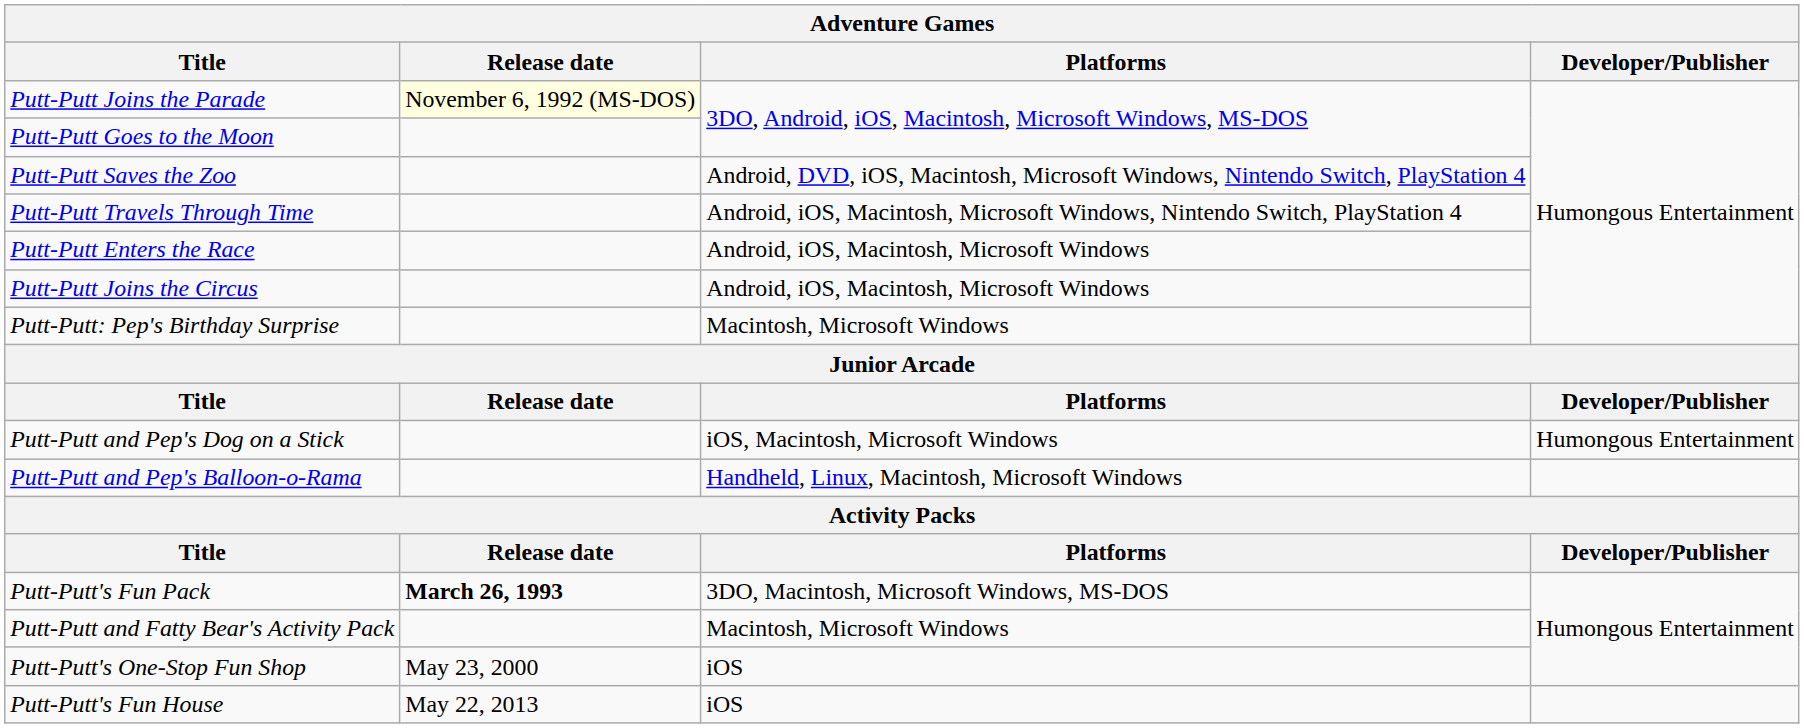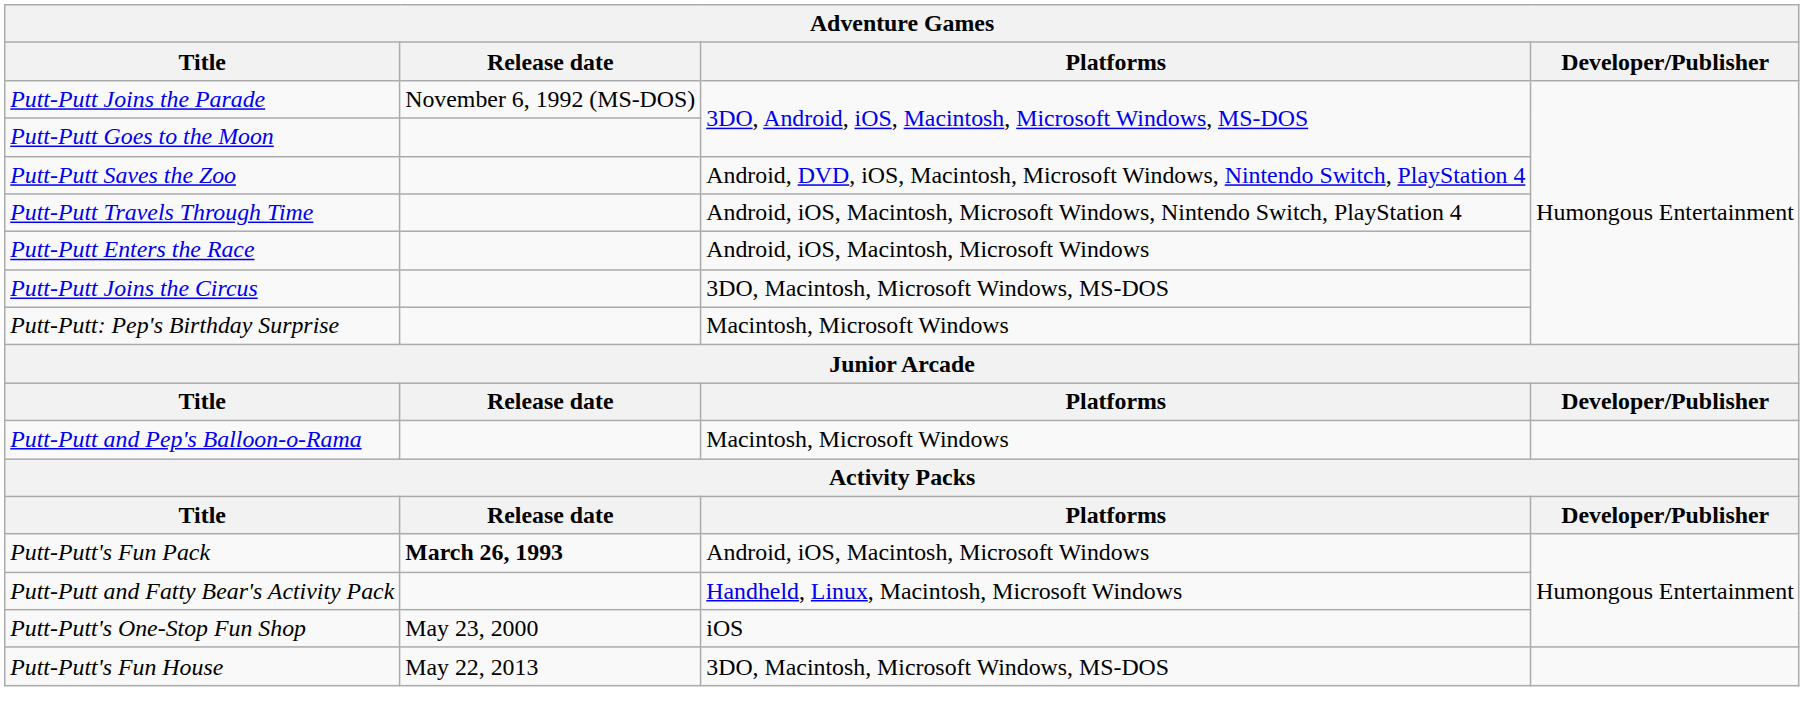 <table class="wikitable">
 <tr>
 <th colspan="4">Adventure Games</th>
 </tr>
 <tr>
 <th>Title</th>
 <th>Release date</th>
 <th>Platforms</th>
 <th>Developer/Publisher</th>
 </tr>
 <tr>
 <td><em><a href='#'>Putt-Putt Joins the Parade</a></em></td>
-<td style="background: lightyellow;">November 6, 1992 (MS-DOS)<br></td>
+<td>November 6, 1992 (MS-DOS)<br></td>
 <td rowspan="2"><a href='#'>3DO</a>, <a href='#'>Android</a>, <a href='#'>iOS</a>, <a href='#'>Macintosh</a>, <a href='#'>Microsoft Windows</a>, <a href='#'>MS-DOS</a></td>
 <td rowspan="7">Humongous Entertainment</td>
 </tr>
 <tr>
 <td><em><a href='#'>Putt-Putt Goes to the Moon</a></em></td>
 <td></td>
 </tr>
 <tr>
 <td><em><a href='#'>Putt-Putt Saves the Zoo</a></em></td>
 <td></td>
 <td>Android, <a href='#'>DVD</a>, iOS, Macintosh, Microsoft Windows, <a href='#'>Nintendo Switch</a>, <a href='#'>PlayStation 4</a></td>
 </tr>
 <tr>
 <td><em><a href='#'>Putt-Putt Travels Through Time</a></em></td>
 <td></td>
 <td>Android, iOS, Macintosh, Microsoft Windows, Nintendo Switch, PlayStation 4</td>
 </tr>
 <tr>
 <td><em><a href='#'>Putt-Putt Enters the Race</a></em></td>
 <td></td>
 <td>Android, iOS, Macintosh, Microsoft Windows</td>
 </tr>
 <tr>
 <td><em><a href='#'>Putt-Putt Joins the Circus</a></em></td>
 <td></td>
-<td>Android, iOS, Macintosh, Microsoft Windows</td>
+<td>3DO, Macintosh, Microsoft Windows, MS-DOS</td>
 </tr>
 <tr>
 <td><em>Putt-Putt: Pep's Birthday Surprise</em></td>
 <td></td>
 <td>Macintosh, Microsoft Windows</td>
 </tr>
 <tr>
 <th colspan="4">Junior Arcade</th>
 </tr>
 <tr>
 <th>Title</th>
 <th>Release date</th>
 <th>Platforms</th>
 <th>Developer/Publisher</th>
 </tr>
 <tr>
-<td><em>Putt-Putt and Pep's Dog on a Stick</em></td>
-<td></td>
-<td>iOS, Macintosh, Microsoft Windows</td>
-<td>Humongous Entertainment</td>
-</tr>
-<tr>
 <td><em><a href='#'>Putt-Putt and Pep's Balloon-o-Rama</a></em></td>
 <td></td>
-<td><a href='#'>Handheld</a>, <a href='#'>Linux</a>, Macintosh, Microsoft Windows</td>
+<td>Macintosh, Microsoft Windows</td>
 <td></td>
 </tr>
 <tr>
 <th colspan="4">Activity Packs</th>
 </tr>
 <tr>
 <th>Title</th>
 <th>Release date</th>
 <th>Platforms</th>
 <th>Developer/Publisher</th>
 </tr>
 <tr>
 <td><em>Putt-Putt's Fun Pack</em></td>
 <td><strong>March 26, 1993</strong></td>
-<td>3DO, Macintosh, Microsoft Windows, MS-DOS</td>
+<td>Android, iOS, Macintosh, Microsoft Windows</td>
 <td rowspan="3">Humongous Entertainment</td>
 </tr>
 <tr>
 <td><em>Putt-Putt and Fatty Bear's Activity Pack</em></td>
 <td></td>
-<td>Macintosh, Microsoft Windows</td>
+<td><a href='#'>Handheld</a>, <a href='#'>Linux</a>, Macintosh, Microsoft Windows</td>
 </tr>
 <tr>
 <td><em>Putt-Putt's One-Stop Fun Shop</em></td>
 <td>May 23, 2000</td>
 <td>iOS</td>
 </tr>
 <tr>
 <td><em>Putt-Putt's Fun House</em></td>
 <td>May 22, 2013</td>
-<td>iOS</td>
+<td>3DO, Macintosh, Microsoft Windows, MS-DOS</td>
 <td></td>
 </tr>
 </table>
